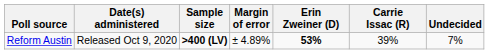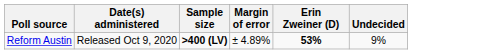 <table class="wikitable" style="font-size:90%;text-align:center;">
 <tr valign=bottom>
 <th>Poll source</th>
 <th>Date(s)<br>administered</th>
 <th>Sample<br>size</th>
 <th>Margin<br>of error</th>
 <th style="width:100px;">Erin<br>Zweiner (D)</th>
-<th style="width:100px;">Carrie<br>Issac (R)</th>
 <th>Undecided</th>
 </tr>
 <tr>
 <td style="text-align:left;"><a href='#'>Reform Austin</a></td>
 <td>Released Oct 9, 2020</td>
 <td><strong>>400 (LV)</strong></td>
 <td>± 4.89%</td>
 <td><strong>53%</strong></td>
-<td>39%</td>
-<td>7%</td>
+<td>9%</td>
 </tr>
 </table>
